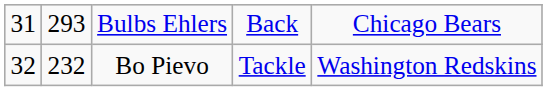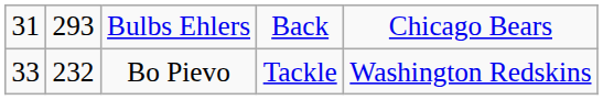 <table class="wikitable" style="text-align:center">
 <tr>
 <td>31</td>
 <td>293</td>
 <td><a href='#'>Bulbs Ehlers</a></td>
 <td><a href='#'>Back</a></td>
 <td><a href='#'>Chicago Bears</a></td>
 </tr>
 <tr>
-<td>32</td>
+<td>33</td>
 <td>232</td>
 <td>Bo Pievo</td>
 <td><a href='#'>Tackle</a></td>
 <td><a href='#'>Washington Redskins</a></td>
 </tr>
 </table>
